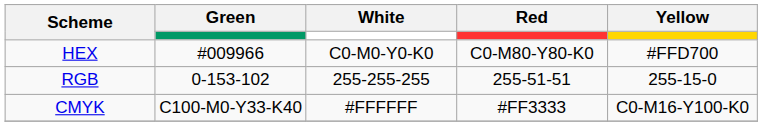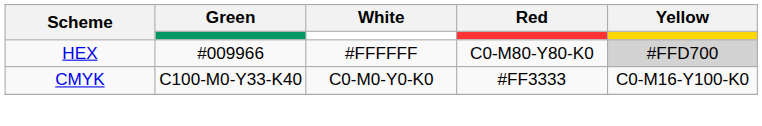 <table class="wikitable" style="margin-left: auto; margin-right: auto; text-align:center;">
 <tr>
 <th rowspan=2>Scheme</th>
 <th width=20%>Green</th>
 <th width=20%>White</th>
 <th width=20%>Red</th>
 <th width=20%>Yellow</th>
 </tr>
 <tr>
 <td style="background:#009966"></td>
 <td style="background:#FFFFFF"></td>
 <td style="background:#FF3333"></td>
 <td style="background:#FFD700"></td>
 </tr>
 <tr>
 <td><a href='#'>HEX</a></td>
 <td>#009966</td>
-<td>C0-M0-Y0-K0</td>
+<td>#FFFFFF</td>
 <td>C0-M80-Y80-K0</td>
-<td>#FFD700</td>
-</tr>
-<tr>
-<td><a href='#'>RGB</a></td>
-<td>0-153-102</td>
-<td>255-255-255</td>
-<td>255-51-51</td>
-<td>255-15-0</td>
+<td style="background: lightgrey;">#FFD700</td>
 </tr>
 <tr>
 <td><a href='#'>CMYK</a></td>
 <td>C100-M0-Y33-K40</td>
-<td>#FFFFFF</td>
+<td>C0-M0-Y0-K0</td>
 <td>#FF3333</td>
 <td>C0-M16-Y100-K0</td>
 </tr>
 <tr>
 </tr>
 </table>
